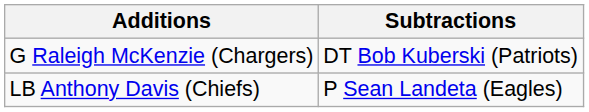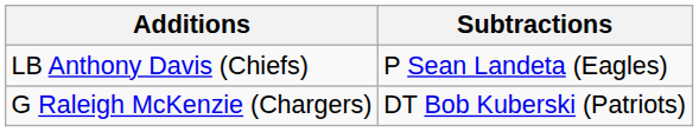 <table class="wikitable">
 <tr>
 <th>Additions</th>
 <th>Subtractions</th>
 </tr>
 <tr>
+<td>LB <a href='#'>Anthony Davis</a> (Chiefs)</td>
+<td>P <a href='#'>Sean Landeta</a> (Eagles)</td>
+</tr>
+<tr>
 <td>G <a href='#'>Raleigh McKenzie</a> (Chargers)</td>
 <td>DT <a href='#'>Bob Kuberski</a> (Patriots)</td>
 </tr>
-<tr>
-<td>LB <a href='#'>Anthony Davis</a> (Chiefs)</td>
-<td>P <a href='#'>Sean Landeta</a> (Eagles)</td>
-</tr>
 </table>
